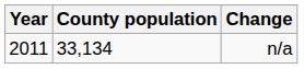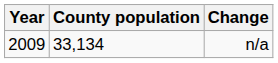 <table class="wikitable">
 <tr>
 <th>Year</th>
 <th>County population</th>
 <th>Change</th>
 </tr>
 <tr>
-<td>2011</td>
+<td>2009</td>
 <td>33,134</td>
 <td align="right">n/a</td>
 </tr>
 </table>
